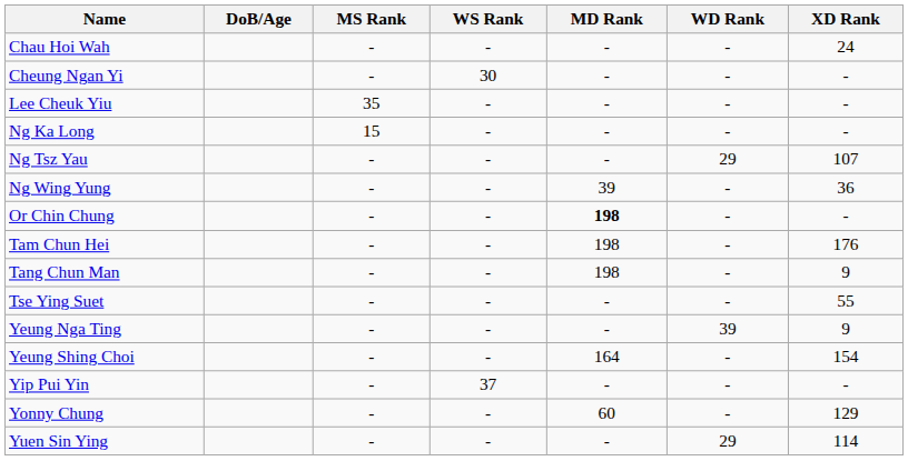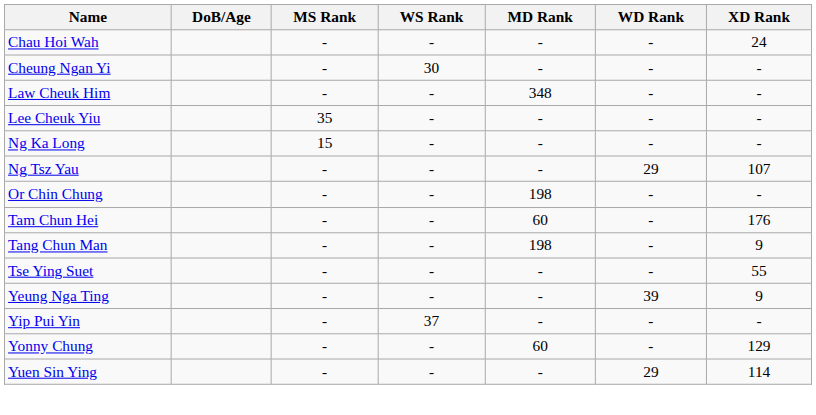 <table class="wikitable"  style="width:800px; font-size:95%; text-align:center">
 <tr>
 <th align="left">Name</th>
 <th align="left">DoB/Age</th>
 <th align="left">MS Rank</th>
 <th align="left">WS Rank</th>
 <th align="left">MD Rank</th>
 <th align="left">WD Rank</th>
 <th align="left">XD Rank</th>
 </tr>
 <tr>
 <td align="left"><a href='#'>Chau Hoi Wah</a></td>
 <td align="left"></td>
 <td>-</td>
 <td>-</td>
 <td>-</td>
 <td>-</td>
 <td>24</td>
 </tr>
 <tr>
 <td align="left"><a href='#'>Cheung Ngan Yi</a></td>
 <td align="left"></td>
 <td>-</td>
 <td>30</td>
 <td>-</td>
+<td>-</td>
+<td>-</td>
+</tr>
+<tr>
+<td align="left"><a href='#'>Law Cheuk Him</a></td>
+<td align="left"></td>
+<td>-</td>
+<td>-</td>
+<td>348</td>
 <td>-</td>
 <td>-</td>
 </tr>
 <tr>
 <td align="left"><a href='#'>Lee Cheuk Yiu</a></td>
 <td align="left"></td>
 <td>35</td>
 <td>-</td>
 <td>-</td>
 <td>-</td>
 <td>-</td>
 </tr>
 <tr>
 <td align="left"><a href='#'>Ng Ka Long</a></td>
 <td align="left"></td>
 <td>15</td>
 <td>-</td>
 <td>-</td>
 <td>-</td>
 <td>-</td>
 </tr>
 <tr>
 <td align="left"><a href='#'>Ng Tsz Yau</a></td>
 <td align="left"></td>
 <td>-</td>
 <td>-</td>
 <td>-</td>
 <td>29</td>
 <td>107</td>
 </tr>
 <tr>
-<td align="left"><a href='#'>Ng Wing Yung</a></td>
-<td align="left"></td>
-<td>-</td>
-<td>-</td>
-<td>39</td>
-<td>-</td>
-<td>36</td>
-</tr>
-<tr>
 <td align="left"><a href='#'>Or Chin Chung</a></td>
 <td align="left"></td>
 <td>-</td>
 <td>-</td>
-<td><strong>198</strong></td>
+<td>198</td>
 <td>-</td>
 <td>-</td>
 </tr>
 <tr>
 <td align="left"><a href='#'>Tam Chun Hei</a></td>
 <td align="left"></td>
 <td>-</td>
 <td>-</td>
-<td>198</td>
+<td>60</td>
 <td>-</td>
 <td>176</td>
 </tr>
 <tr>
 <td align="left"><a href='#'>Tang Chun Man</a></td>
 <td align="left"></td>
 <td>-</td>
 <td>-</td>
 <td>198</td>
 <td>-</td>
 <td>9</td>
 </tr>
 <tr>
 <td align="left"><a href='#'>Tse Ying Suet</a></td>
 <td align="left"></td>
 <td>-</td>
 <td>-</td>
 <td>-</td>
 <td>-</td>
 <td>55</td>
 </tr>
 <tr>
 <td align="left"><a href='#'>Yeung Nga Ting</a></td>
 <td align="left"></td>
 <td>-</td>
 <td>-</td>
 <td>-</td>
 <td>39</td>
 <td>9</td>
 </tr>
 <tr>
-<td align="left"><a href='#'>Yeung Shing Choi</a></td>
-<td align="left"></td>
-<td>-</td>
-<td>-</td>
-<td>164</td>
-<td>-</td>
-<td>154</td>
-</tr>
-<tr>
 <td align="left"><a href='#'>Yip Pui Yin</a></td>
 <td align="left"></td>
 <td>-</td>
 <td>37</td>
 <td>-</td>
 <td>-</td>
 <td>-</td>
 </tr>
 <tr>
 <td align="left"><a href='#'>Yonny Chung</a></td>
 <td align="left"></td>
 <td>-</td>
 <td>-</td>
 <td>60</td>
 <td>-</td>
 <td>129</td>
 </tr>
 <tr>
 <td align="left"><a href='#'>Yuen Sin Ying</a></td>
 <td align="left"></td>
 <td>-</td>
 <td>-</td>
 <td>-</td>
 <td>29</td>
 <td>114</td>
 </tr>
 </table>
